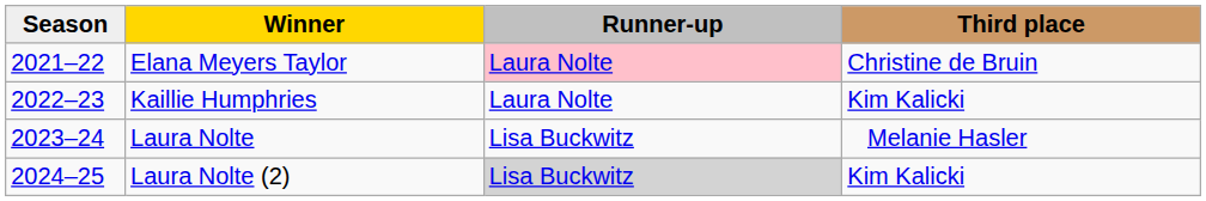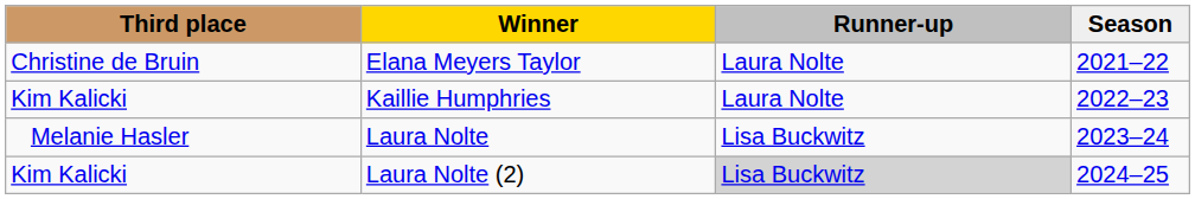 <table class="wikitable sortable" style="width:800px;">
 <tr>
-<th style="width:10%; background:#efefef;">Season</th>
+<th style="width:30%; background:#CC9966">Third place</th>
 <th style="width:30%; background:gold">Winner</th>
 <th style="width:30%; background:silver">Runner-up</th>
-<th style="width:30%; background:#CC9966">Third place</th>
+<th style="width:10%; background:#efefef;">Season</th>
 </tr>
 <tr>
+<td> <a href='#'>Christine de Bruin</a></td>
+<td> <a href='#'>Elana Meyers Taylor</a></td>
+<td> <a href='#'>Laura Nolte</a></td>
 <td><a href='#'>2021–22</a></td>
-<td> <a href='#'>Elana Meyers Taylor</a></td>
-<td style="background: pink;"> <a href='#'>Laura Nolte</a></td>
-<td> <a href='#'>Christine de Bruin</a></td>
 </tr>
 <tr>
-<td><a href='#'>2022–23</a></td>
+<td> <a href='#'>Kim Kalicki</a></td>
 <td> <a href='#'>Kaillie Humphries</a></td>
 <td> <a href='#'>Laura Nolte</a></td>
-<td> <a href='#'>Kim Kalicki</a></td>
+<td><a href='#'>2022–23</a></td>
 </tr>
 <tr>
-<td><a href='#'>2023–24</a></td>
+<td>   <a href='#'>Melanie Hasler</a></td>
 <td> <a href='#'>Laura Nolte</a></td>
 <td> <a href='#'>Lisa Buckwitz</a></td>
-<td>   <a href='#'>Melanie Hasler</a></td>
+<td><a href='#'>2023–24</a></td>
 </tr>
 <tr>
-<td><a href='#'>2024–25</a></td>
+<td> <a href='#'>Kim Kalicki</a></td>
 <td> <a href='#'>Laura Nolte</a> (2)</td>
 <td style="background: lightgrey;"> <a href='#'>Lisa Buckwitz</a></td>
-<td> <a href='#'>Kim Kalicki</a></td>
+<td><a href='#'>2024–25</a></td>
 </tr>
 </table>
